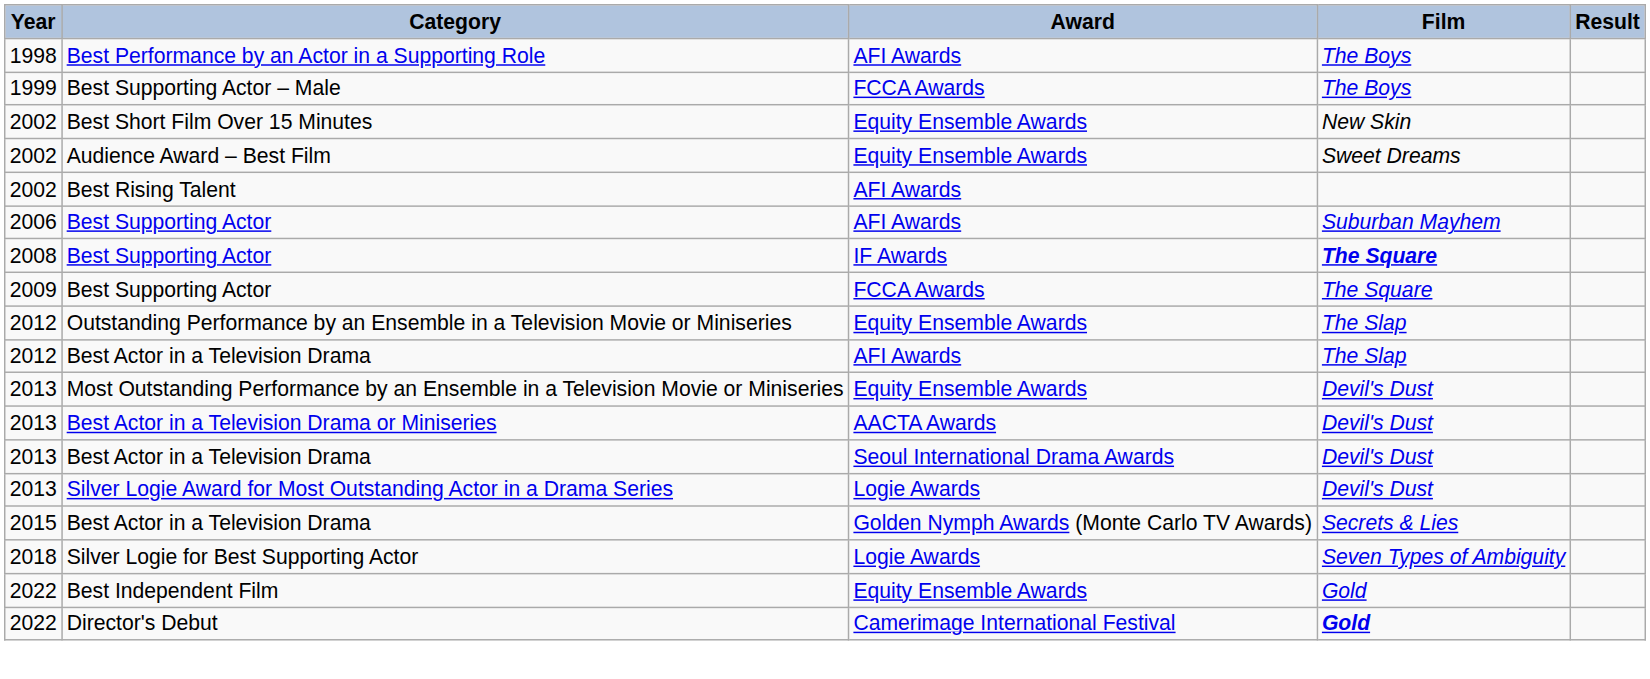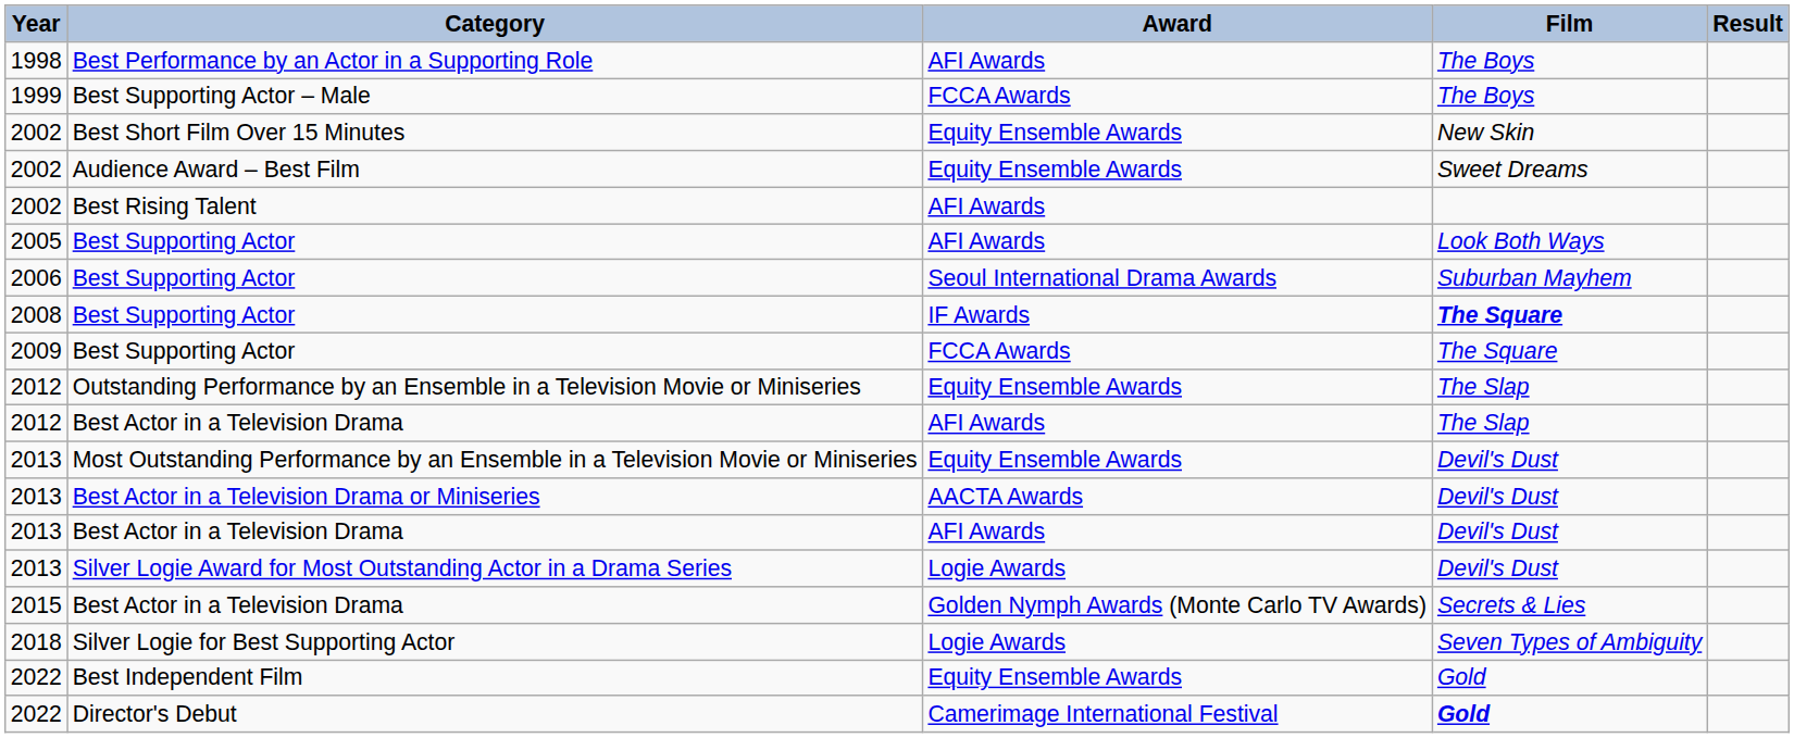 <table class="wikitable" style="font-size:90%">
 <tr style="text-align:center;">
 <th style="background:#B0C4DE;">Year</th>
 <th style="background:#B0C4DE;">Category</th>
 <th style="background:#B0C4DE;">Award</th>
 <th style="background:#B0C4DE;">Film</th>
 <th style="background:#B0C4DE;">Result</th>
 </tr>
 <tr>
 <td>1998</td>
 <td><a href='#'>Best Performance by an Actor in a Supporting Role</a></td>
 <td><a href='#'>AFI Awards</a></td>
 <td><em><a href='#'>The Boys</a></em></td>
 <td></td>
 </tr>
 <tr>
 <td>1999</td>
 <td>Best Supporting Actor – Male</td>
 <td><a href='#'>FCCA Awards</a></td>
 <td><em><a href='#'>The Boys</a></em></td>
 <td></td>
 </tr>
 <tr>
 <td>2002</td>
 <td>Best Short Film Over 15 Minutes</td>
 <td><a href='#'>Equity Ensemble Awards</a></td>
 <td><em>New Skin</em></td>
 <td></td>
 </tr>
 <tr>
 <td>2002</td>
 <td>Audience Award – Best Film</td>
 <td><a href='#'>Equity Ensemble Awards</a></td>
 <td><em>Sweet Dreams</em></td>
 <td></td>
 </tr>
 <tr>
 <td>2002</td>
 <td>Best Rising Talent</td>
 <td><a href='#'>AFI Awards</a></td>
 <td></td>
 <td></td>
 </tr>
 <tr>
+<td>2005</td>
+<td><a href='#'>Best Supporting Actor</a></td>
+<td><a href='#'>AFI Awards</a></td>
+<td><em><a href='#'>Look Both Ways</a></em></td>
+<td></td>
+</tr>
+<tr>
 <td>2006</td>
 <td><a href='#'>Best Supporting Actor</a></td>
-<td><a href='#'>AFI Awards</a></td>
+<td><a href='#'>Seoul International Drama Awards</a></td>
 <td><em><a href='#'>Suburban Mayhem</a></em></td>
 <td></td>
 </tr>
 <tr>
 <td>2008</td>
 <td><a href='#'>Best Supporting Actor</a></td>
 <td><a href='#'>IF Awards</a></td>
 <td><strong><em><a href='#'>The Square</a></em></strong></td>
 <td></td>
 </tr>
 <tr>
 <td>2009</td>
 <td>Best Supporting Actor</td>
 <td><a href='#'>FCCA Awards</a></td>
 <td><em><a href='#'>The Square</a></em></td>
 <td></td>
 </tr>
 <tr>
 <td>2012</td>
 <td>Outstanding Performance by an Ensemble in a Television Movie or Miniseries</td>
 <td><a href='#'>Equity Ensemble Awards</a></td>
 <td><em><a href='#'>The Slap</a></em></td>
 <td></td>
 </tr>
 <tr>
 <td>2012</td>
 <td>Best Actor in a Television Drama</td>
 <td><a href='#'>AFI Awards</a></td>
 <td><em><a href='#'>The Slap</a></em></td>
 <td></td>
 </tr>
 <tr>
 <td>2013</td>
 <td>Most Outstanding Performance by an Ensemble in a Television Movie or Miniseries</td>
 <td><a href='#'>Equity Ensemble Awards</a></td>
 <td><em><a href='#'>Devil's Dust</a></em></td>
 <td></td>
 </tr>
 <tr>
 <td>2013</td>
 <td><a href='#'>Best Actor in a Television Drama or Miniseries</a></td>
 <td><a href='#'>AACTA Awards</a></td>
 <td><em><a href='#'>Devil's Dust</a></em></td>
 <td></td>
 </tr>
 <tr>
 <td>2013</td>
 <td>Best Actor in a Television Drama</td>
-<td><a href='#'>Seoul International Drama Awards</a></td>
+<td><a href='#'>AFI Awards</a></td>
 <td><em><a href='#'>Devil's Dust</a></em></td>
 <td></td>
 </tr>
 <tr>
 <td>2013</td>
 <td><a href='#'>Silver Logie Award for Most Outstanding Actor in a Drama Series</a></td>
 <td><a href='#'>Logie Awards</a></td>
 <td><em><a href='#'>Devil's Dust</a></em></td>
 <td></td>
 </tr>
 <tr>
 <td>2015</td>
 <td>Best Actor in a Television Drama</td>
 <td><a href='#'>Golden Nymph Awards</a> (Monte Carlo TV Awards)</td>
 <td><em><a href='#'>Secrets & Lies</a></em></td>
 <td></td>
 </tr>
 <tr>
 <td>2018</td>
 <td>Silver Logie for Best Supporting Actor</td>
 <td><a href='#'>Logie Awards</a></td>
 <td><em><a href='#'>Seven Types of Ambiguity</a></em></td>
 <td></td>
 </tr>
 <tr>
 <td>2022</td>
 <td>Best Independent Film</td>
 <td><a href='#'>Equity Ensemble Awards</a></td>
 <td><em><a href='#'>Gold</a></em></td>
 <td></td>
 </tr>
 <tr>
 <td>2022</td>
 <td>Director's Debut</td>
 <td><a href='#'>Camerimage International Festival</a></td>
 <td><strong><em><a href='#'>Gold</a></em></strong></td>
 <td></td>
 </tr>
 </table>
